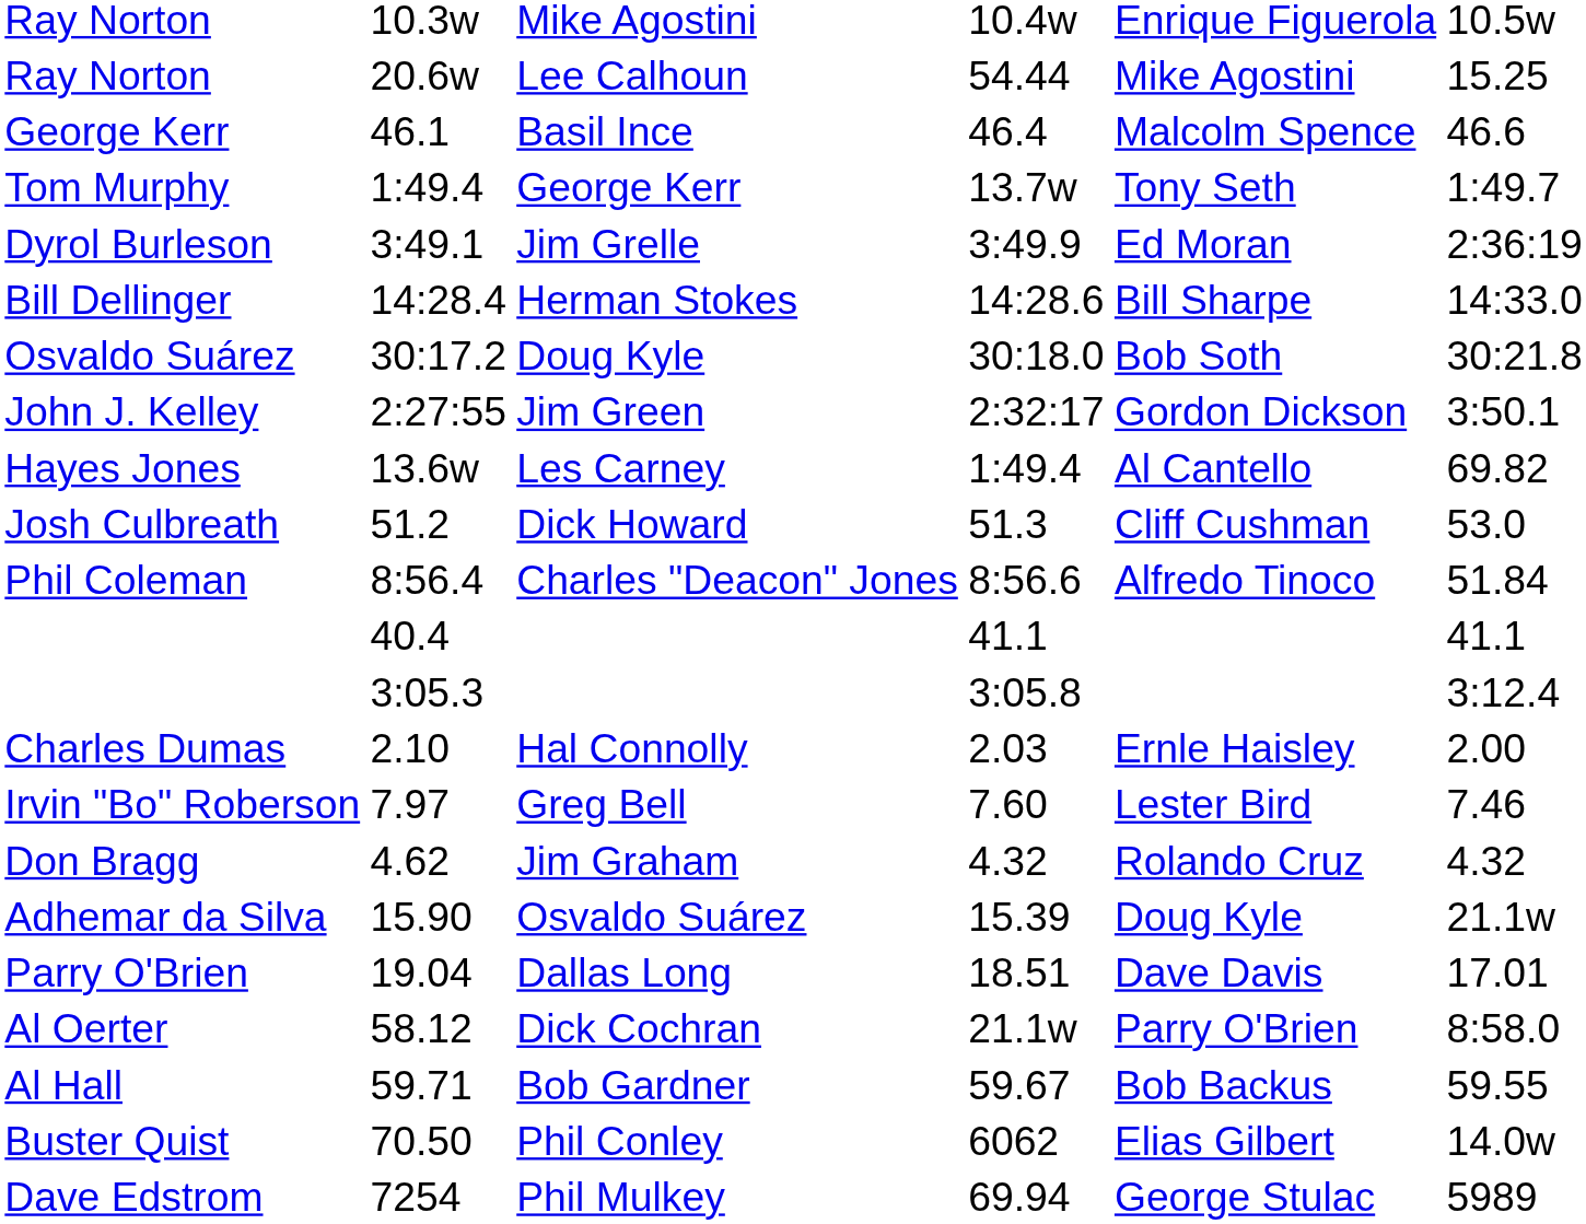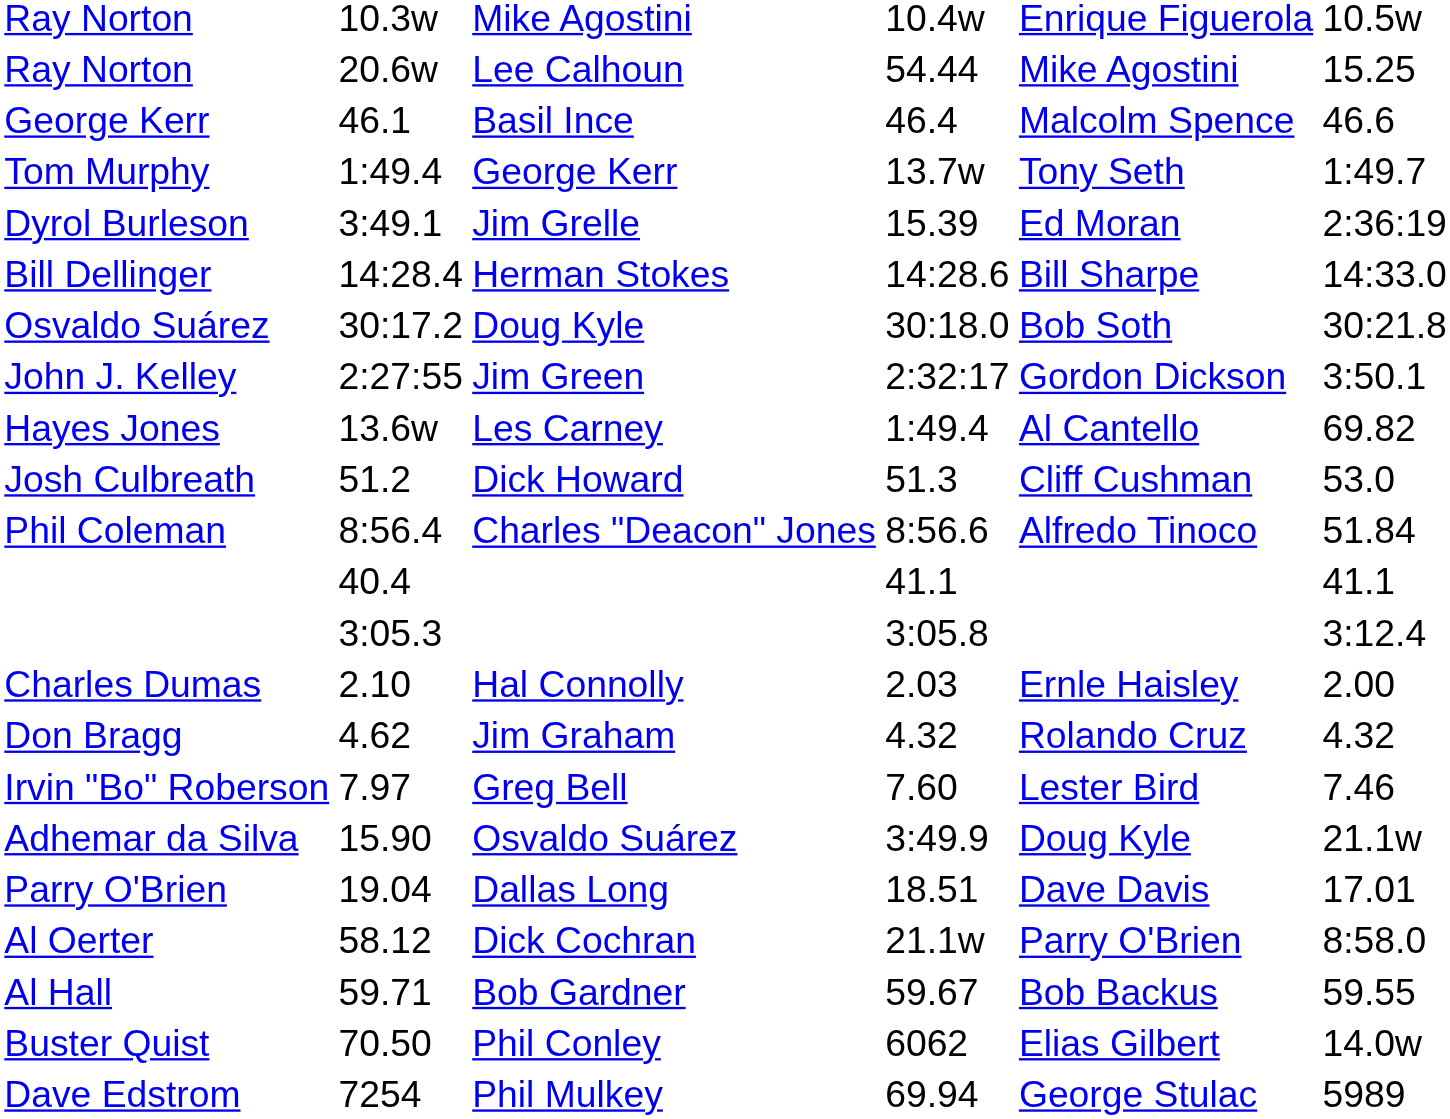 <table>
 <tr>
 <td></td>
 <td><a href='#'>Ray Norton</a><br> </td>
 <td>10.3w</td>
 <td><a href='#'>Mike Agostini</a><br> </td>
 <td>10.4w</td>
 <td><a href='#'>Enrique Figuerola</a><br> </td>
 <td>10.5w</td>
 </tr>
 <tr>
 <td></td>
 <td><a href='#'>Ray Norton</a><br> </td>
 <td>20.6w</td>
 <td><a href='#'>Lee Calhoun</a><br> </td>
 <td>54.44</td>
 <td><a href='#'>Mike Agostini</a><br> </td>
 <td>15.25</td>
 </tr>
 <tr>
 <td></td>
 <td><a href='#'>George Kerr</a><br> </td>
 <td>46.1</td>
 <td><a href='#'>Basil Ince</a><br> </td>
 <td>46.4</td>
 <td><a href='#'>Malcolm Spence</a><br> </td>
 <td>46.6</td>
 </tr>
 <tr>
 <td></td>
 <td><a href='#'>Tom Murphy</a><br> </td>
 <td>1:49.4</td>
 <td><a href='#'>George Kerr</a><br> </td>
 <td>13.7w</td>
 <td><a href='#'>Tony Seth</a><br> </td>
 <td>1:49.7</td>
 </tr>
 <tr>
 <td></td>
 <td><a href='#'>Dyrol Burleson</a><br> </td>
 <td>3:49.1</td>
 <td><a href='#'>Jim Grelle</a><br> </td>
-<td>3:49.9</td>
+<td>15.39</td>
 <td><a href='#'>Ed Moran</a><br> </td>
 <td>2:36:19</td>
 </tr>
 <tr>
 <td></td>
 <td><a href='#'>Bill Dellinger</a><br> </td>
 <td>14:28.4</td>
 <td><a href='#'>Herman Stokes</a><br> </td>
 <td>14:28.6</td>
 <td><a href='#'>Bill Sharpe</a><br> </td>
 <td>14:33.0</td>
 </tr>
 <tr>
 <td></td>
 <td><a href='#'>Osvaldo Suárez</a><br> </td>
 <td>30:17.2</td>
 <td><a href='#'>Doug Kyle</a><br> </td>
 <td>30:18.0</td>
 <td><a href='#'>Bob Soth</a><br> </td>
 <td>30:21.8</td>
 </tr>
 <tr>
 <td></td>
 <td><a href='#'>John J. Kelley</a><br> </td>
 <td>2:27:55</td>
 <td><a href='#'>Jim Green</a><br> </td>
 <td>2:32:17</td>
 <td><a href='#'>Gordon Dickson</a><br> </td>
 <td>3:50.1</td>
 </tr>
 <tr>
 <td></td>
 <td><a href='#'>Hayes Jones</a><br> </td>
 <td>13.6w</td>
 <td><a href='#'>Les Carney</a><br> </td>
 <td>1:49.4</td>
 <td><a href='#'>Al Cantello</a><br> </td>
 <td>69.82</td>
 </tr>
 <tr>
 <td></td>
 <td><a href='#'>Josh Culbreath</a><br> </td>
 <td>51.2</td>
 <td><a href='#'>Dick Howard</a><br> </td>
 <td>51.3</td>
 <td><a href='#'>Cliff Cushman</a><br> </td>
 <td>53.0</td>
 </tr>
 <tr>
 <td></td>
 <td><a href='#'>Phil Coleman</a><br> </td>
 <td>8:56.4</td>
 <td><a href='#'>Charles "Deacon" Jones</a><br> </td>
 <td>8:56.6</td>
 <td><a href='#'>Alfredo Tinoco</a><br> </td>
 <td>51.84</td>
 </tr>
 <tr>
 <td></td>
 <td><br></td>
 <td>40.4</td>
 <td><br></td>
 <td>41.1</td>
 <td><br></td>
 <td>41.1</td>
 </tr>
 <tr>
 <td></td>
 <td><br></td>
 <td>3:05.3</td>
 <td><br></td>
 <td>3:05.8</td>
 <td><br></td>
 <td>3:12.4</td>
 </tr>
 <tr>
 <td></td>
 <td><a href='#'>Charles Dumas</a><br> </td>
 <td>2.10</td>
 <td><a href='#'>Hal Connolly</a><br> </td>
 <td>2.03</td>
 <td><a href='#'>Ernle Haisley</a><br> </td>
 <td>2.00</td>
 </tr>
 <tr>
 <td></td>
+<td><a href='#'>Don Bragg</a><br> </td>
+<td>4.62</td>
+<td><a href='#'>Jim Graham</a><br> </td>
+<td>4.32</td>
+<td><a href='#'>Rolando Cruz</a><br> </td>
+<td>4.32</td>
+</tr>
+<tr>
+<td></td>
 <td><a href='#'>Irvin "Bo" Roberson</a><br> </td>
 <td>7.97</td>
 <td><a href='#'>Greg Bell</a><br> </td>
 <td>7.60</td>
 <td><a href='#'>Lester Bird</a><br> </td>
 <td>7.46</td>
 </tr>
 <tr>
 <td></td>
-<td><a href='#'>Don Bragg</a><br> </td>
-<td>4.62</td>
-<td><a href='#'>Jim Graham</a><br> </td>
-<td>4.32</td>
-<td><a href='#'>Rolando Cruz</a><br> </td>
-<td>4.32</td>
-</tr>
-<tr>
-<td></td>
 <td><a href='#'>Adhemar da Silva</a><br> </td>
 <td>15.90</td>
 <td><a href='#'>Osvaldo Suárez</a><br> </td>
-<td>15.39</td>
+<td>3:49.9</td>
 <td><a href='#'>Doug Kyle</a><br> </td>
 <td>21.1w</td>
 </tr>
 <tr>
 <td></td>
 <td><a href='#'>Parry O'Brien</a><br> </td>
 <td>19.04</td>
 <td><a href='#'>Dallas Long</a><br> </td>
 <td>18.51</td>
 <td><a href='#'>Dave Davis</a><br> </td>
 <td>17.01</td>
 </tr>
 <tr>
 <td></td>
 <td><a href='#'>Al Oerter</a><br> </td>
 <td>58.12</td>
 <td><a href='#'>Dick Cochran</a><br> </td>
 <td>21.1w</td>
 <td><a href='#'>Parry O'Brien</a><br> </td>
 <td>8:58.0</td>
 </tr>
 <tr>
 <td></td>
 <td><a href='#'>Al Hall</a><br> </td>
 <td>59.71</td>
 <td><a href='#'>Bob Gardner</a><br> </td>
 <td>59.67</td>
 <td><a href='#'>Bob Backus</a><br> </td>
 <td>59.55</td>
 </tr>
 <tr>
 <td></td>
 <td><a href='#'>Buster Quist</a><br> </td>
 <td>70.50</td>
 <td><a href='#'>Phil Conley</a><br> </td>
 <td>6062</td>
 <td><a href='#'>Elias Gilbert</a><br> </td>
 <td>14.0w</td>
 </tr>
 <tr>
 <td></td>
 <td><a href='#'>Dave Edstrom</a><br> </td>
 <td>7254</td>
 <td><a href='#'>Phil Mulkey</a><br> </td>
 <td>69.94</td>
 <td><a href='#'>George Stulac</a><br> </td>
 <td>5989</td>
 </tr>
 </table>
